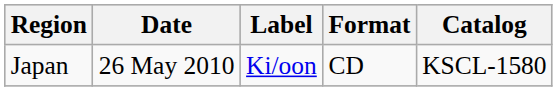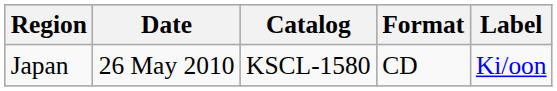 <table class="wikitable">
 <tr>
 <th>Region</th>
 <th>Date</th>
+<th>Catalog</th>
+<th>Format</th>
 <th>Label</th>
-<th>Format</th>
-<th>Catalog</th>
 </tr>
 <tr>
 <td rowspan="1">Japan</td>
 <td rowspan="1">26 May 2010</td>
+<td>KSCL-1580</td>
+<td>CD</td>
 <td rowspan="1"><a href='#'>Ki/oon</a></td>
-<td>CD</td>
-<td>KSCL-1580</td>
 </tr>
 </table>
